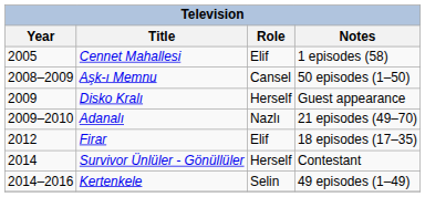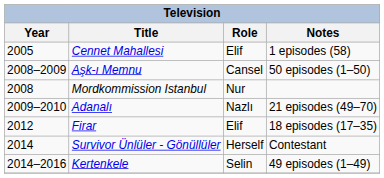 <table class="wikitable plainrowheaders sortable" style="margin-right: 0;">
 <tr bgcolor="#CCCCCC" align="center">
 <th colspan="4" style="background: LightSteelBlue;">Television</th>
 </tr>
 <tr bgcolor="#CCCCCC" align="center">
 <th>Year</th>
 <th>Title</th>
 <th>Role</th>
 <th>Notes</th>
 </tr>
 <tr>
 <td>2005</td>
 <td><em><a href='#'>Cennet Mahallesi</a></em></td>
 <td>Elif</td>
 <td>1 episodes (58)</td>
 </tr>
 <tr>
 <td>2008–2009</td>
 <td><a href='#'><em>Aşk-ı Memnu</em></a></td>
 <td>Cansel</td>
 <td>50 episodes (1–50)</td>
 </tr>
 <tr>
-<td>2009</td>
-<td><em><a href='#'>Disko Kralı</a></em></td>
-<td>Herself</td>
-<td>Guest appearance</td>
+<td>2008</td>
+<td><em>Mordkommission Istanbul</em></td>
+<td>Nur</td>
+<td></td>
 </tr>
 <tr>
 <td>2009–2010</td>
 <td><em><a href='#'>Adanalı</a></em></td>
 <td>Nazlı</td>
 <td>21 episodes (49–70)</td>
 </tr>
 <tr>
 <td>2012</td>
 <td><a href='#'><em>Firar</em></a></td>
 <td>Elif</td>
 <td>18 episodes (17–35)</td>
 </tr>
 <tr>
 <td>2014</td>
 <td><a href='#'><em>Survivor Ünlüler - Gönüllüler</em></a></td>
 <td>Herself</td>
 <td>Contestant</td>
 </tr>
 <tr>
 <td>2014–2016</td>
 <td><a href='#'><em>Kertenkele</em></a></td>
 <td>Selin</td>
 <td>49 episodes (1–49)</td>
 </tr>
 <tr>
 </tr>
 </table>
